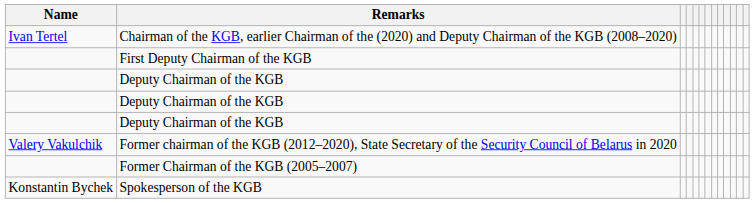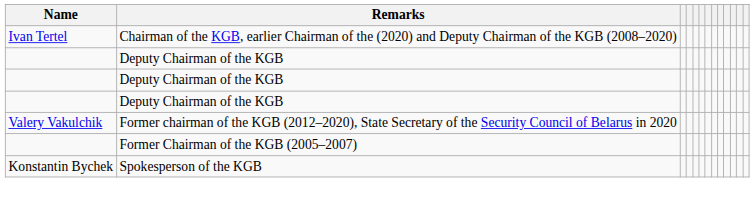 <table class="wikitable sortable" style="margin: auto">
 <tr>
 <th>Name</th>
 <th>Remarks</th>
 <th></th>
 <th></th>
 <th></th>
 <th></th>
 <th></th>
 <th></th>
 <th></th>
 <th></th>
 <th></th>
 <th></th>
 <th></th>
 </tr>
 <tr>
 <td><a href='#'>Ivan Tertel</a></td>
 <td>Chairman of the <a href='#'>KGB</a>, earlier Chairman of the  (2020) and Deputy Chairman of the KGB (2008–2020)</td>
 <td></td>
 <td style="text-align:center;"></td>
 <td style="text-align:center;"></td>
 <td style="text-align:center;"></td>
 <td style="text-align:center;"></td>
 <td style="text-align:center;"></td>
 <td style="text-align:center;"></td>
 <td style="text-align:center;"></td>
 <td style="text-align:center;"></td>
 <td style="text-align:center;"></td>
 <td style="text-align:center;"></td>
-</tr>
-<tr>
-<td></td>
-<td>First Deputy Chairman of the KGB</td>
-<td></td>
-<td></td>
-<td style="text-align:center;"></td>
-<td style="text-align:center;"></td>
-<td style="text-align:center;"></td>
-<td style="text-align:center;"></td>
-<td></td>
-<td style="text-align:center;"></td>
-<td style="text-align:center;"></td>
-<td></td>
-<td></td>
 </tr>
 <tr>
 <td></td>
 <td>Deputy Chairman of the KGB</td>
 <td></td>
 <td></td>
 <td></td>
 <td style="text-align:center;"></td>
 <td style="text-align:center;"></td>
 <td style="text-align:center;"></td>
 <td></td>
 <td style="text-align:center;"></td>
 <td style="text-align:center;"></td>
 <td></td>
 <td></td>
 </tr>
 <tr>
 <td></td>
 <td>Deputy Chairman of the KGB</td>
 <td></td>
 <td></td>
 <td></td>
 <td style="text-align:center;"></td>
 <td style="text-align:center;"></td>
 <td style="text-align:center;"></td>
 <td></td>
 <td style="text-align:center;"></td>
 <td style="text-align:center;"></td>
 <td></td>
 <td></td>
 </tr>
 <tr>
 <td></td>
 <td>Deputy Chairman of the KGB</td>
 <td></td>
 <td></td>
 <td></td>
 <td style="text-align:center;"></td>
 <td style="text-align:center;"></td>
 <td style="text-align:center;"></td>
 <td></td>
 <td style="text-align:center;"></td>
 <td style="text-align:center;"></td>
 <td></td>
 <td></td>
 </tr>
 <tr>
 <td><a href='#'>Valery Vakulchik</a></td>
 <td>Former chairman of the KGB (2012–2020), State Secretary of the <a href='#'>Security Council of Belarus</a> in 2020</td>
 <td></td>
 <td style="text-align:center;"></td>
 <td style="text-align:center;"></td>
 <td style="text-align:center;"></td>
 <td style="text-align:center;"></td>
 <td style="text-align:center;"></td>
 <td></td>
 <td style="text-align:center;"></td>
 <td style="text-align:center;"></td>
 <td></td>
 <td></td>
 </tr>
 <tr>
 <td></td>
 <td>Former Chairman of the KGB (2005–2007)</td>
 <td></td>
 <td></td>
 <td></td>
 <td></td>
 <td></td>
 <td></td>
 <td style="text-align:center;"></td>
 <td></td>
 <td></td>
 <td></td>
 <td></td>
 </tr>
 <tr>
 <td>Konstantin Bychek</td>
 <td>Spokesperson of the KGB</td>
 <td></td>
 <td></td>
 <td></td>
 <td></td>
 <td></td>
 <td style="text-align:center;"></td>
 <td style="text-align:center;"></td>
 <td></td>
 <td></td>
 <td></td>
 <td></td>
 </tr>
 </table>
